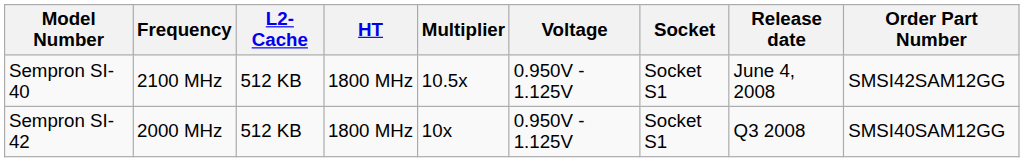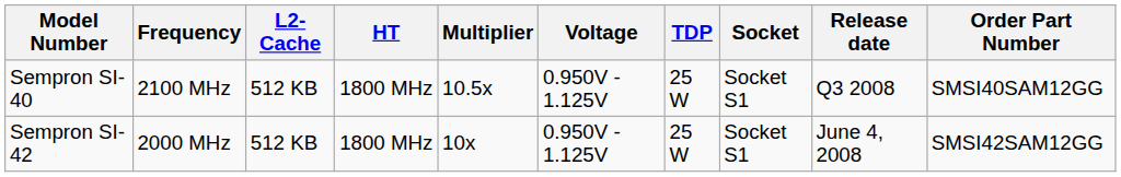 <table class="wikitable">
 <tr>
 <th>Model Number</th>
 <th>Frequency</th>
 <th><a href='#'>L2-Cache</a></th>
 <th><a href='#'>HT</a></th>
 <th>Multiplier</th>
 <th>Voltage</th>
+<th><a href='#'>TDP</a></th>
 <th>Socket</th>
 <th>Release date</th>
 <th>Order Part Number</th>
 </tr>
 <tr>
 <td>Sempron SI-40</td>
 <td>2100 MHz</td>
 <td>512 KB</td>
 <td>1800 MHz</td>
 <td>10.5x</td>
 <td>0.950V - 1.125V</td>
+<td>25 W</td>
 <td>Socket S1</td>
-<td>June 4, 2008</td>
-<td>SMSI42SAM12GG</td>
+<td>Q3 2008</td>
+<td>SMSI40SAM12GG</td>
 </tr>
 <tr>
 <td>Sempron SI-42</td>
 <td>2000 MHz</td>
 <td>512 KB</td>
 <td>1800 MHz</td>
 <td>10x</td>
 <td>0.950V - 1.125V</td>
+<td>25 W</td>
 <td>Socket S1</td>
-<td>Q3 2008</td>
-<td>SMSI40SAM12GG</td>
+<td>June 4, 2008</td>
+<td>SMSI42SAM12GG</td>
 </tr>
 </table>
